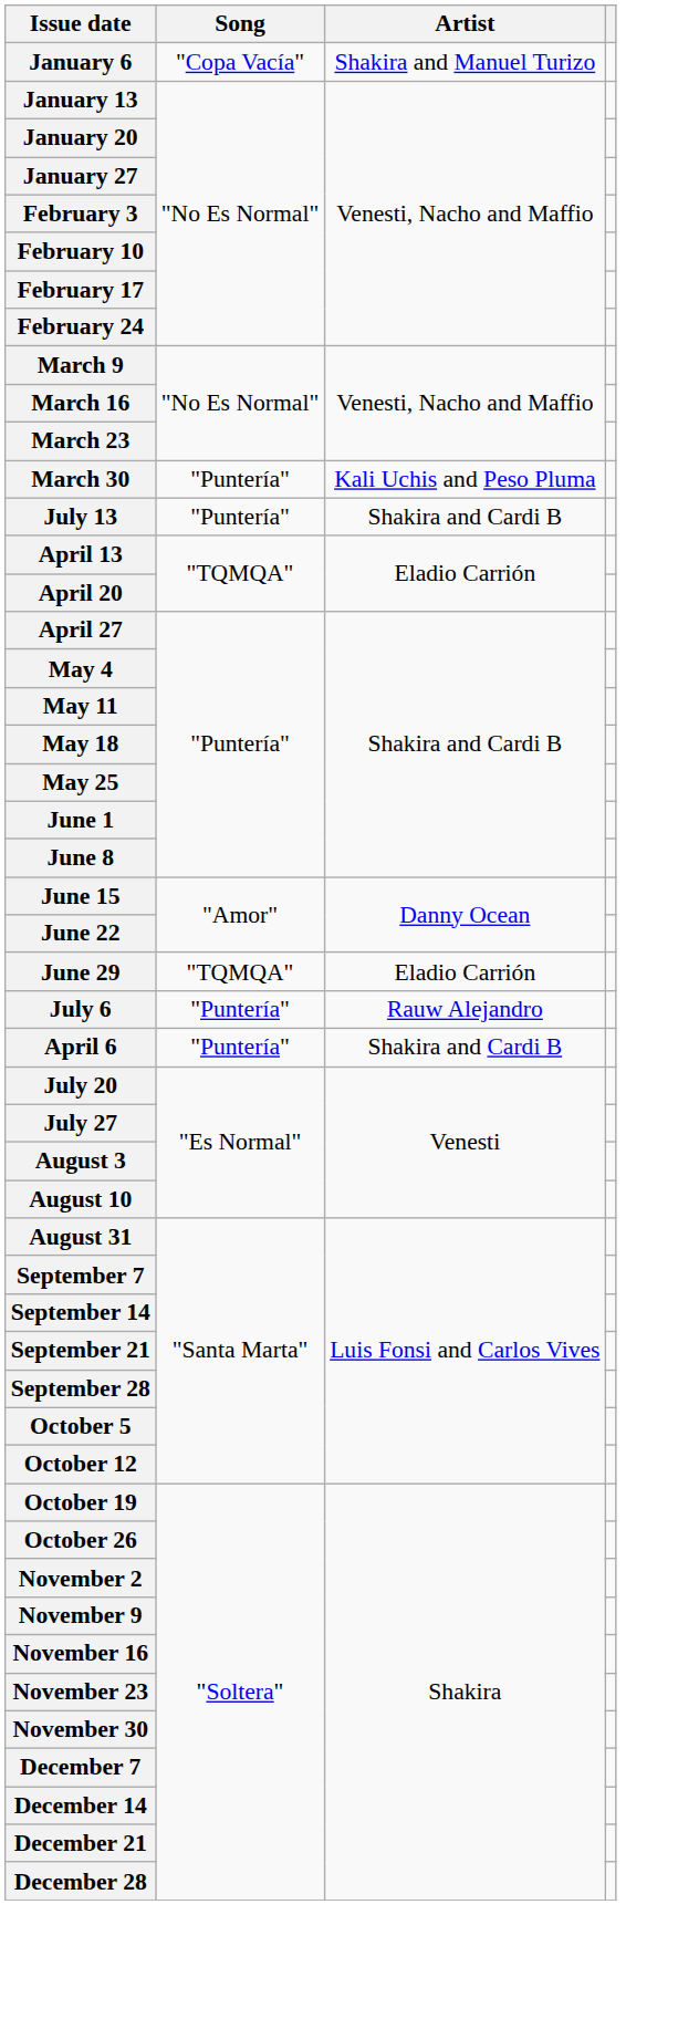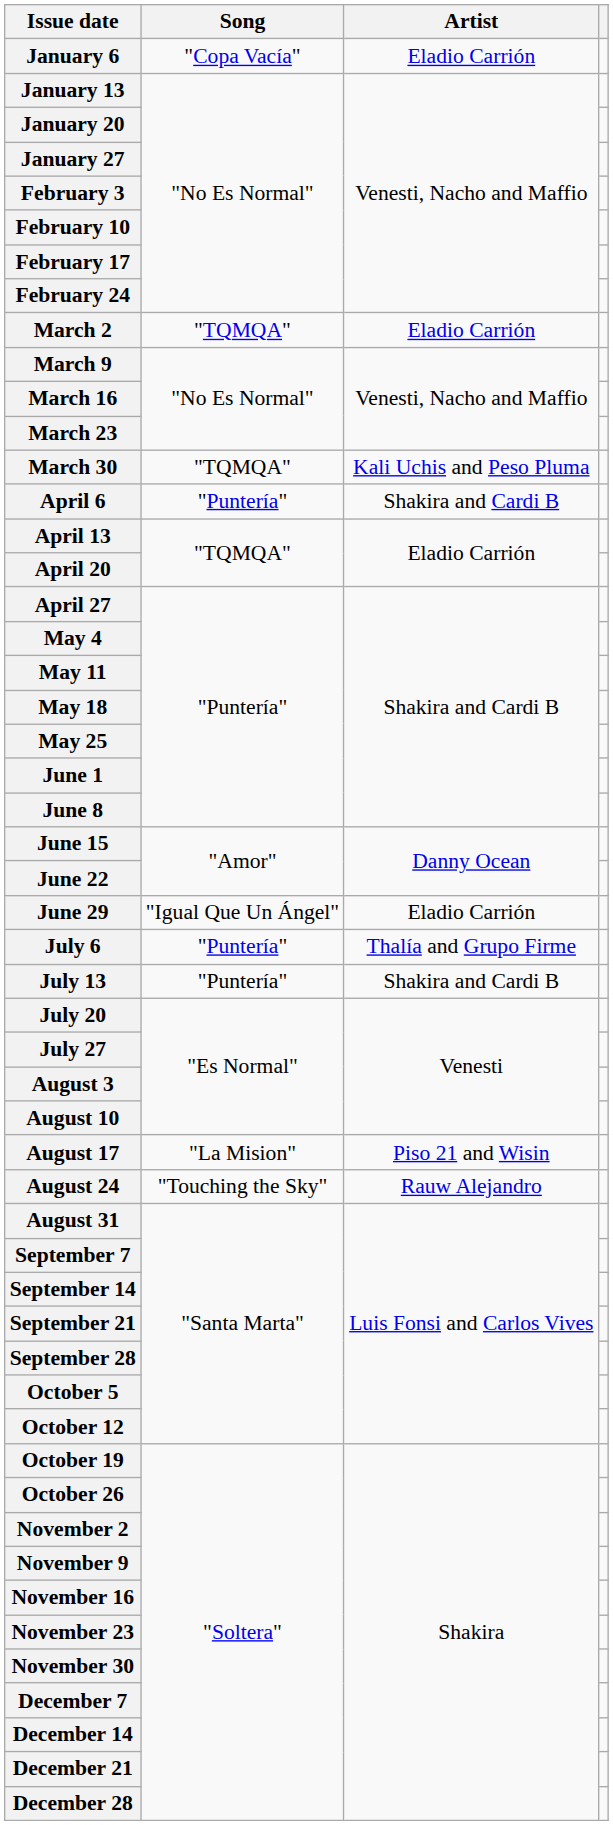 <table class="wikitable plainrowheaders" style="text-align: center;">
 <tr>
 <th scope="col">Issue date</th>
 <th scope="col">Song</th>
 <th scope="col">Artist</th>
 <th scope="col"></th>
 </tr>
 <tr>
 <th scope="row">January 6</th>
 <td>"<a href='#'>Copa Vacía</a>"</td>
-<td><a href='#'>Shakira</a> and <a href='#'>Manuel Turizo</a></td>
+<td><a href='#'>Eladio Carrión</a></td>
 <td></td>
 </tr>
 <tr>
 <th scope="row">January 13</th>
 <td rowspan=7>"No Es Normal"</td>
 <td rowspan=7>Venesti, Nacho and Maffio</td>
 <td></td>
 </tr>
 <tr>
 <th scope="row">January 20</th>
 <td></td>
 </tr>
 <tr>
 <th scope="row">January 27</th>
 <td></td>
 </tr>
 <tr>
 <th scope="row">February 3</th>
 <td></td>
 </tr>
 <tr>
 <th scope="row">February 10</th>
 <td></td>
 </tr>
 <tr>
 <th scope="row">February 17</th>
 <td></td>
 </tr>
 <tr>
 <th scope="row">February 24</th>
 <td></td>
 </tr>
 <tr>
+<th scope="row">March 2</th>
+<td>"<a href='#'>TQMQA</a>"</td>
+<td><a href='#'>Eladio Carrión</a></td>
+<td></td>
+</tr>
+<tr>
 <th scope="row">March 9</th>
 <td rowspan=3>"No Es Normal"</td>
 <td rowspan=3>Venesti, Nacho and Maffio</td>
 <td></td>
 </tr>
 <tr>
 <th scope="row">March 16</th>
 <td></td>
 </tr>
 <tr>
 <th scope="row">March 23</th>
 <td></td>
 </tr>
 <tr>
 <th scope="row">March 30</th>
-<td>"Puntería"</td>
+<td>"TQMQA"</td>
 <td><a href='#'>Kali Uchis</a> and <a href='#'>Peso Pluma</a></td>
 <td></td>
 </tr>
 <tr>
-<th scope="row">July 13</th>
-<td>"Puntería"</td>
-<td>Shakira and Cardi B</td>
+<th scope="row">April 6</th>
+<td>"<a href='#'>Puntería</a>"</td>
+<td>Shakira and <a href='#'>Cardi B</a></td>
 <td></td>
 </tr>
 <tr>
 <th scope="row">April 13</th>
 <td rowspan=2>"TQMQA"</td>
 <td rowspan=2>Eladio Carrión</td>
 <td></td>
 </tr>
 <tr>
 <th scope="row">April 20</th>
 <td></td>
 </tr>
 <tr>
 <th scope="row">April 27</th>
 <td rowspan=7>"Puntería"</td>
 <td rowspan=7>Shakira and Cardi B</td>
 <td></td>
 </tr>
 <tr>
 <th scope="row">May 4</th>
 <td></td>
 </tr>
 <tr>
 <th scope="row">May 11</th>
 <td></td>
 </tr>
 <tr>
 <th scope="row">May 18</th>
 <td></td>
 </tr>
 <tr>
 <th scope="row">May 25</th>
 <td></td>
 </tr>
 <tr>
 <th scope="row">June 1</th>
 <td></td>
 </tr>
 <tr>
 <th scope="row">June 8</th>
 <td></td>
 </tr>
 <tr>
 <th scope="row">June 15</th>
 <td rowspan=2>"Amor"</td>
 <td rowspan=2><a href='#'>Danny Ocean</a></td>
 <td></td>
 </tr>
 <tr>
 <th scope="row">June 22</th>
 <td></td>
 </tr>
 <tr>
 <th scope="row">June 29</th>
-<td>"TQMQA"</td>
+<td>"Igual Que Un Ángel"</td>
 <td>Eladio Carrión</td>
 <td></td>
 </tr>
 <tr>
 <th scope="row">July 6</th>
 <td>"<a href='#'>Puntería</a>"</td>
-<td><a href='#'>Rauw Alejandro</a></td>
+<td><a href='#'>Thalía</a> and <a href='#'>Grupo Firme</a></td>
 <td></td>
 </tr>
 <tr>
-<th scope="row">April 6</th>
-<td>"<a href='#'>Puntería</a>"</td>
-<td>Shakira and <a href='#'>Cardi B</a></td>
+<th scope="row">July 13</th>
+<td>"Puntería"</td>
+<td>Shakira and Cardi B</td>
 <td></td>
 </tr>
 <tr>
 <th scope="row">July 20</th>
 <td rowspan=4>"Es Normal"</td>
 <td rowspan=4>Venesti</td>
 <td></td>
 </tr>
 <tr>
 <th scope="row">July 27</th>
 <td></td>
 </tr>
 <tr>
 <th scope="row">August 3</th>
 <td></td>
 </tr>
 <tr>
 <th scope="row">August 10</th>
+<td></td>
+</tr>
+<tr>
+<th scope="row">August 17</th>
+<td>"La Mision"</td>
+<td><a href='#'>Piso 21</a> and <a href='#'>Wisin</a></td>
+<td></td>
+</tr>
+<tr>
+<th scope="row">August 24</th>
+<td>"Touching the Sky"</td>
+<td><a href='#'>Rauw Alejandro</a></td>
 <td></td>
 </tr>
 <tr>
 <th scope="row">August 31</th>
 <td rowspan=7>"Santa Marta"</td>
 <td rowspan=7><a href='#'>Luis Fonsi</a> and <a href='#'>Carlos Vives</a></td>
 <td></td>
 </tr>
 <tr>
 <th scope="row">September 7</th>
 <td></td>
 </tr>
 <tr>
 <th scope="row">September 14</th>
 <td></td>
 </tr>
 <tr>
 <th scope="row">September 21</th>
 <td></td>
 </tr>
 <tr>
 <th scope="row">September 28</th>
 <td></td>
 </tr>
 <tr>
 <th scope="row">October 5</th>
 <td></td>
 </tr>
 <tr>
 <th scope="row">October 12</th>
 <td></td>
 </tr>
 <tr>
 <th scope="row">October 19</th>
 <td rowspan=11>"<a href='#'>Soltera</a>"</td>
 <td rowspan=11>Shakira</td>
 <td></td>
 </tr>
 <tr>
 <th scope="row">October 26</th>
 <td></td>
 </tr>
 <tr>
 <th scope="row">November 2</th>
 <td></td>
 </tr>
 <tr>
 <th scope="row">November 9</th>
 <td></td>
 </tr>
 <tr>
 <th scope="row">November 16</th>
 <td></td>
 </tr>
 <tr>
 <th scope="row">November 23</th>
 <td></td>
 </tr>
 <tr>
 <th scope="row">November 30</th>
 <td></td>
 </tr>
 <tr>
 <th scope="row">December 7</th>
 <td></td>
 </tr>
 <tr>
 <th scope="row">December 14</th>
 <td></td>
 </tr>
 <tr>
 <th scope="row">December 21</th>
 <td></td>
 </tr>
 <tr>
 <th scope="row">December 28</th>
 <td></td>
 </tr>
 </table>
